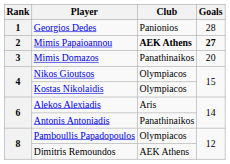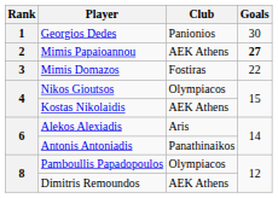 <table class="wikitable" style="text-align:center">
 <tr>
 <th>Rank</th>
 <th>Player</th>
 <th>Club</th>
 <th>Goals</th>
 </tr>
 <tr>
 <th>1</th>
 <td align="left"> <a href='#'>Georgios Dedes</a></td>
 <td align="left">Panionios</td>
-<td>28</td>
+<td>30</td>
 </tr>
 <tr>
 <th>2</th>
 <td align="left"> <a href='#'>Mimis Papaioannou</a></td>
-<td align="left"><strong>AEK Athens</strong></td>
+<td align="left">AEK Athens</td>
 <td><strong>27</strong></td>
 </tr>
 <tr>
 <th>3</th>
 <td align="left"> <a href='#'>Mimis Domazos</a></td>
-<td align="left">Panathinaikos</td>
-<td>20</td>
+<td align="left">Fostiras</td>
+<td>22</td>
 </tr>
 <tr>
 <th rowspan="2">4</th>
 <td align="left"> <a href='#'>Nikos Gioutsos</a></td>
 <td align="left">Olympiacos</td>
 <td rowspan="2">15</td>
 </tr>
 <tr>
 <td align="left"> <a href='#'>Kostas Nikolaidis</a></td>
-<td align="left">Olympiacos</td>
+<td align="left">AEK Athens</td>
 </tr>
 <tr>
 <th rowspan="2">6</th>
 <td align="left"> <a href='#'>Alekos Alexiadis</a></td>
 <td align="left">Aris</td>
 <td rowspan="2">14</td>
 </tr>
 <tr>
 <td align="left"> <a href='#'>Antonis Antoniadis</a></td>
 <td align="left">Panathinaikos</td>
 </tr>
 <tr>
 <th rowspan="2">8</th>
 <td align="left"> <a href='#'>Pamboullis Papadopoulos</a></td>
 <td align="left">Olympiacos</td>
 <td rowspan="2">12</td>
 </tr>
 <tr>
 <td align="left"> Dimitris Remoundos</td>
 <td align="left">AEK Athens</td>
 </tr>
 </table>
